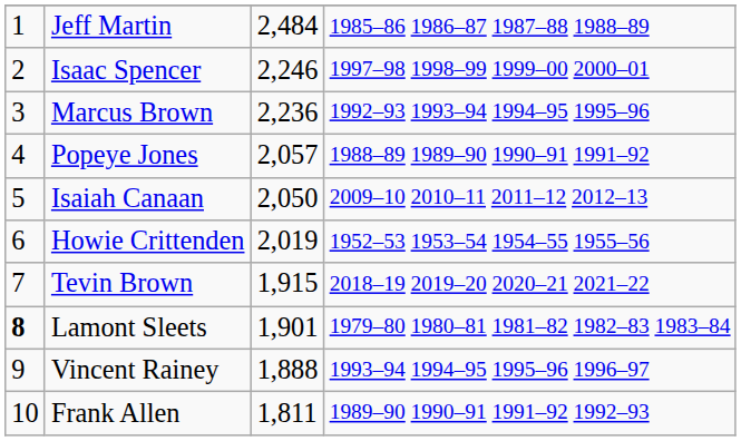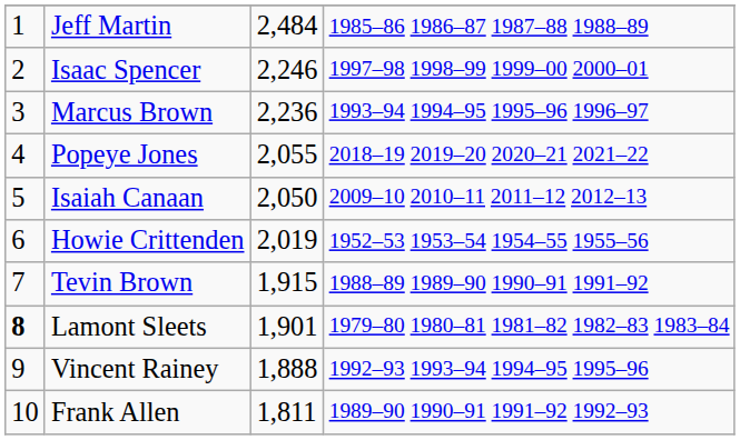 <table class="wikitable">
 <tr>
 </tr>
 <tr>
 <td>1</td>
 <td><a href='#'>Jeff Martin</a></td>
 <td>2,484</td>
 <td style="font-size:80%;"><a href='#'>1985–86</a> <a href='#'>1986–87</a> <a href='#'>1987–88</a> <a href='#'>1988–89</a></td>
 </tr>
 <tr>
 <td>2</td>
 <td><a href='#'>Isaac Spencer</a></td>
 <td>2,246</td>
 <td style="font-size:80%;"><a href='#'>1997–98</a> <a href='#'>1998–99</a> <a href='#'>1999–00</a> <a href='#'>2000–01</a></td>
 </tr>
 <tr>
 <td>3</td>
 <td><a href='#'>Marcus Brown</a></td>
 <td>2,236</td>
-<td style="font-size:80%;"><a href='#'>1992–93</a> <a href='#'>1993–94</a> <a href='#'>1994–95</a> <a href='#'>1995–96</a></td>
+<td style="font-size:80%;"><a href='#'>1993–94</a> <a href='#'>1994–95</a> <a href='#'>1995–96</a> <a href='#'>1996–97</a></td>
 </tr>
 <tr>
 <td>4</td>
 <td><a href='#'>Popeye Jones</a></td>
-<td>2,057</td>
-<td style="font-size:80%;"><a href='#'>1988–89</a> <a href='#'>1989–90</a> <a href='#'>1990–91</a> <a href='#'>1991–92</a></td>
+<td>2,055</td>
+<td style="font-size:80%;"><a href='#'>2018–19</a> <a href='#'>2019–20</a> <a href='#'>2020–21</a> <a href='#'>2021–22</a></td>
 </tr>
 <tr>
 <td>5</td>
 <td><a href='#'>Isaiah Canaan</a></td>
 <td>2,050</td>
 <td style="font-size:80%;"><a href='#'>2009–10</a> <a href='#'>2010–11</a> <a href='#'>2011–12</a> <a href='#'>2012–13</a></td>
 </tr>
 <tr>
 <td>6</td>
 <td><a href='#'>Howie Crittenden</a></td>
 <td>2,019</td>
 <td style="font-size:80%;"><a href='#'>1952–53</a> <a href='#'>1953–54</a> <a href='#'>1954–55</a> <a href='#'>1955–56</a></td>
 </tr>
 <tr>
 <td>7</td>
 <td><a href='#'>Tevin Brown</a></td>
 <td>1,915</td>
-<td style="font-size:80%;"><a href='#'>2018–19</a> <a href='#'>2019–20</a> <a href='#'>2020–21</a> <a href='#'>2021–22</a></td>
+<td style="font-size:80%;"><a href='#'>1988–89</a> <a href='#'>1989–90</a> <a href='#'>1990–91</a> <a href='#'>1991–92</a></td>
 </tr>
 <tr>
 <td><strong>8</strong></td>
 <td>Lamont Sleets</td>
 <td>1,901</td>
 <td style="font-size:80%;"><a href='#'>1979–80</a> <a href='#'>1980–81</a> <a href='#'>1981–82</a> <a href='#'>1982–83</a> <a href='#'>1983–84</a></td>
 </tr>
 <tr>
 <td>9</td>
 <td>Vincent Rainey</td>
 <td>1,888</td>
-<td style="font-size:80%;"><a href='#'>1993–94</a> <a href='#'>1994–95</a> <a href='#'>1995–96</a> <a href='#'>1996–97</a></td>
+<td style="font-size:80%;"><a href='#'>1992–93</a> <a href='#'>1993–94</a> <a href='#'>1994–95</a> <a href='#'>1995–96</a></td>
 </tr>
 <tr>
 <td>10</td>
 <td>Frank Allen</td>
 <td>1,811</td>
 <td style="font-size:80%;"><a href='#'>1989–90</a> <a href='#'>1990–91</a> <a href='#'>1991–92</a> <a href='#'>1992–93</a></td>
 </tr>
 </table>
